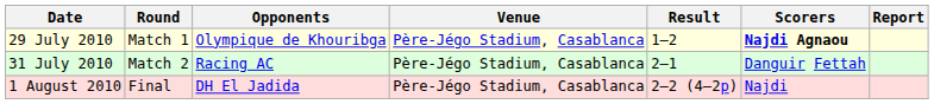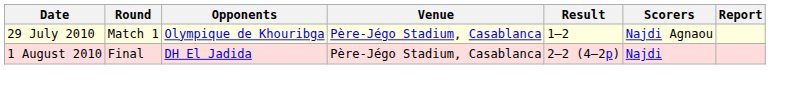 <table class="wikitable">
 <tr>
 <th>Date</th>
 <th>Round</th>
 <th>Opponents</th>
 <th>Venue</th>
 <th>Result</th>
 <th>Scorers</th>
 <th>Report</th>
 </tr>
 <tr bgcolor="#ffffdd">
 <td>29 July 2010</td>
 <td>Match 1</td>
 <td rowspan="1"><a href='#'>Olympique de Khouribga</a></td>
 <td><a href='#'>Père-Jégo Stadium</a>, <a href='#'>Casablanca</a></td>
 <td>1–2</td>
-<td><strong><a href='#'>Najdi</a>  Agnaou </strong></td>
-<td></td>
-</tr>
-<tr bgcolor="#ddffdd">
-<td>31 July 2010</td>
-<td>Match 2</td>
-<td rowspan="1"><a href='#'>Racing AC</a></td>
-<td>Père-Jégo Stadium, Casablanca</td>
-<td>2–1</td>
-<td><a href='#'>Danguir</a>  <a href='#'>Fettah</a> </td>
+<td><a href='#'>Najdi</a>  Agnaou </td>
 <td></td>
 </tr>
 <tr bgcolor="#ffdddd">
 <td>1 August 2010</td>
 <td>Final</td>
 <td rowspan="1"><a href='#'>DH El Jadida</a></td>
 <td>Père-Jégo Stadium, Casablanca</td>
 <td>2–2 (4–2<a href='#'>p</a>)</td>
 <td><a href='#'>Najdi</a> </td>
 <td></td>
 </tr>
 </table>
